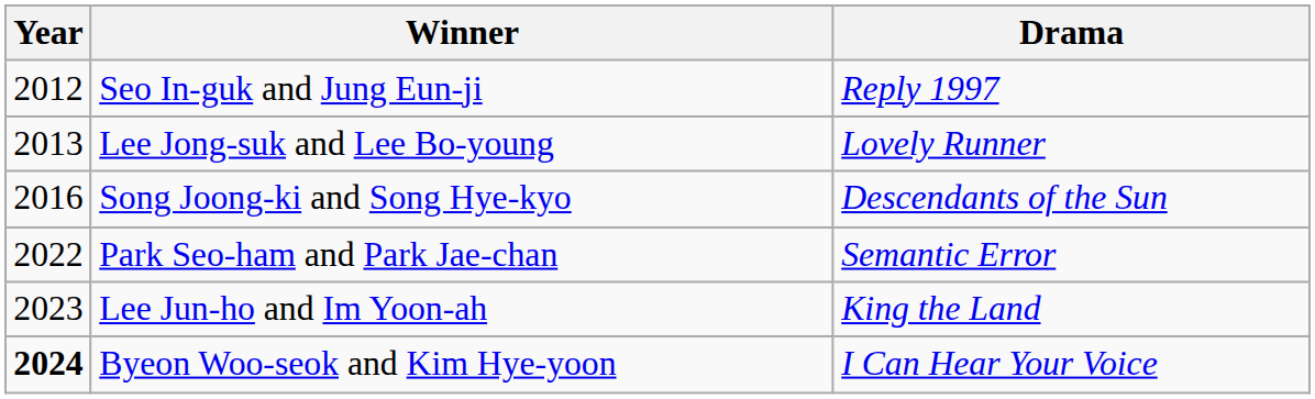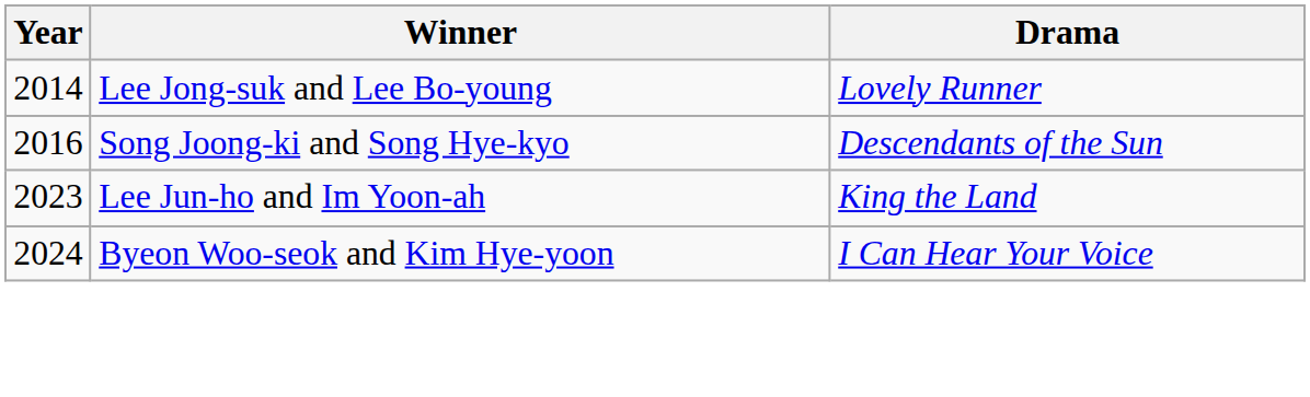 <table class="wikitable" style="width:600px">
 <tr>
 <th width=10>Year</th>
 <th>Winner</th>
 <th>Drama</th>
 </tr>
 <tr>
-<td>2012</td>
-<td><a href='#'>Seo In-guk</a> and <a href='#'>Jung Eun-ji</a></td>
-<td><em><a href='#'>Reply 1997</a></em></td>
-</tr>
-<tr>
-<td>2013</td>
+<td>2014</td>
 <td><a href='#'>Lee Jong-suk</a> and <a href='#'>Lee Bo-young</a></td>
 <td><em><a href='#'>Lovely Runner</a></em></td>
 </tr>
 <tr>
 <td>2016</td>
 <td><a href='#'>Song Joong-ki</a> and <a href='#'>Song Hye-kyo</a></td>
 <td><em><a href='#'>Descendants of the Sun</a></em></td>
 </tr>
 <tr>
-<td>2022</td>
-<td><a href='#'>Park Seo-ham</a> and <a href='#'>Park Jae-chan</a></td>
-<td><em><a href='#'>Semantic Error</a></em></td>
-</tr>
-<tr>
 <td>2023</td>
 <td><a href='#'>Lee Jun-ho</a> and <a href='#'>Im Yoon-ah</a></td>
 <td><em><a href='#'>King the Land</a></em></td>
 </tr>
 <tr>
-<td><strong>2024</strong></td>
+<td>2024</td>
 <td><a href='#'>Byeon Woo-seok</a> and <a href='#'>Kim Hye-yoon</a></td>
 <td><em><a href='#'>I Can Hear Your Voice</a></em></td>
 </tr>
 </table>
